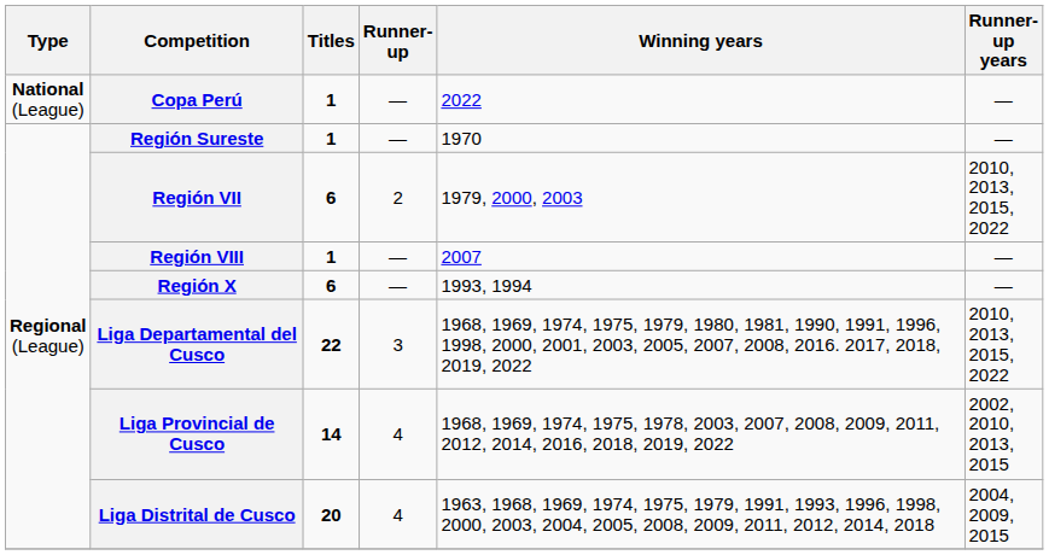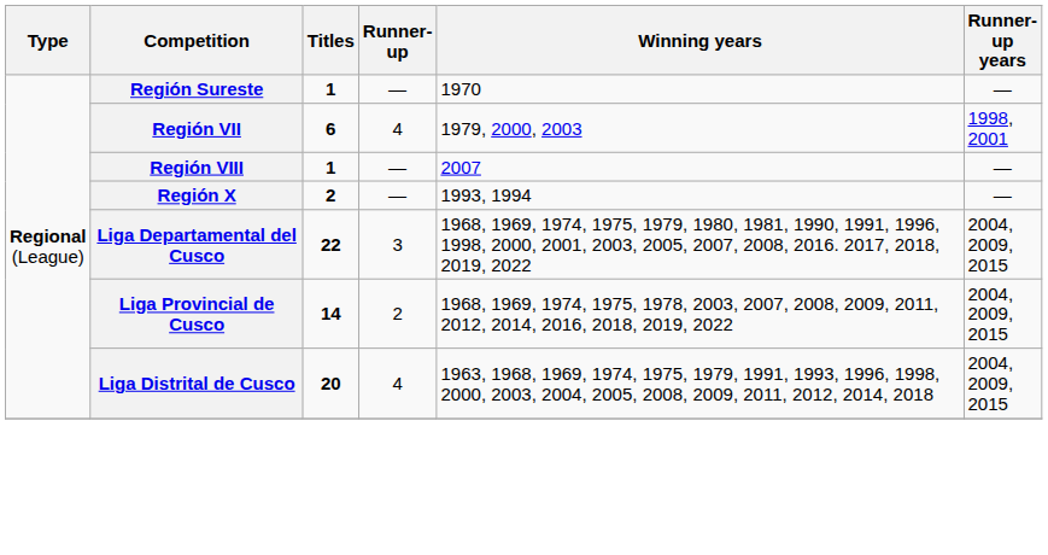 <table class="wikitable plainrowheaders" style="font-size:95%; text-align:center;">
 <tr>
 <th>Type</th>
 <th width=200px>Competition</th>
 <th>Titles</th>
 <th>Runner-up</th>
 <th width=600px>Winning years</th>
 <th>Runner-up years</th>
-</tr>
-<tr>
-<td rowspan=1><strong>National</strong><br>(League)</td>
-<th scope="col"><a href='#'>Copa Perú</a></th>
-<td><strong>1</strong></td>
-<td style="text-align:center;">—</td>
-<td align="left"><a href='#'>2022</a></td>
-<td style="text-align:center;">—</td>
 </tr>
 <tr>
 <td rowspan=7><strong>Regional</strong><br>(League)</td>
 <th scope=col><a href='#'>Región Sureste</a></th>
 <td><strong>1</strong></td>
 <td style="text-align:center;">—</td>
 <td align="left">1970</td>
 <td style="text-align:center;">—</td>
 </tr>
 <tr>
 <th scope=col><a href='#'>Región VII</a></th>
 <td><strong>6</strong></td>
-<td>2</td>
+<td>4</td>
 <td align="left">1979, <a href='#'>2000</a>, <a href='#'>2003</a></td>
-<td align="left">2010, 2013, 2015, 2022</td>
+<td align="left"><a href='#'>1998</a>, <a href='#'>2001</a></td>
 </tr>
 <tr>
 <th scope=col><a href='#'>Región VIII</a></th>
 <td><strong>1</strong></td>
 <td style="text-align:center;">—</td>
 <td align="left"><a href='#'>2007</a></td>
 <td style="text-align:center;">—</td>
 </tr>
 <tr>
 <th scope=col><a href='#'>Región X</a></th>
-<td><strong>6</strong></td>
+<td><strong>2</strong></td>
 <td style="text-align:center;">—</td>
 <td align="left">1993, 1994</td>
 <td style="text-align:center;">—</td>
 </tr>
 <tr>
 <th scope=col><a href='#'>Liga Departamental del Cusco</a></th>
 <td><strong>22</strong></td>
 <td>3</td>
 <td align="left">1968, 1969, 1974, 1975, 1979, 1980, 1981, 1990, 1991, 1996, 1998, 2000, 2001, 2003, 2005, 2007, 2008, 2016. 2017, 2018, 2019, 2022</td>
-<td align="left">2010, 2013, 2015, 2022</td>
+<td align="left">2004, 2009, 2015</td>
 </tr>
 <tr>
 <th scope=col><a href='#'>Liga Provincial de Cusco</a></th>
 <td><strong>14</strong></td>
-<td>4</td>
+<td>2</td>
 <td align="left">1968, 1969, 1974, 1975, 1978, 2003, 2007, 2008, 2009, 2011, 2012, 2014, 2016, 2018, 2019, 2022</td>
-<td align="left">2002, 2010, 2013, 2015</td>
+<td align="left">2004, 2009, 2015</td>
 </tr>
 <tr>
 <th scope=col><a href='#'>Liga Distrital de Cusco</a></th>
 <td><strong>20</strong></td>
 <td>4</td>
 <td align="left">1963, 1968, 1969, 1974, 1975, 1979, 1991, 1993, 1996, 1998, 2000, 2003, 2004, 2005, 2008, 2009, 2011, 2012, 2014, 2018</td>
 <td align="left">2004, 2009, 2015</td>
 </tr>
 <tr>
 </tr>
 </table>
